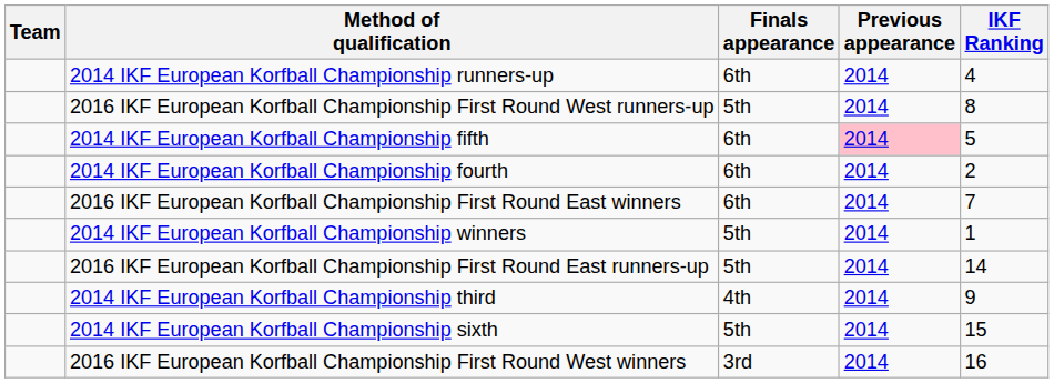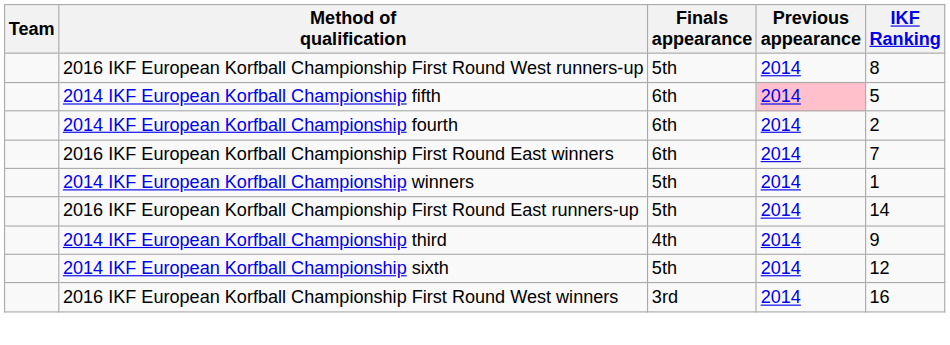 <table class="wikitable sortable" style="text-align: left;">
 <tr>
 <th>Team</th>
 <th>Method of<br>qualification</th>
 <th>Finals<br>appearance</th>
 <th>Previous<br>appearance</th>
 <th><a href='#'>IKF<br>Ranking</a></th>
-</tr>
-<tr>
-<td></td>
-<td><a href='#'>2014 IKF European Korfball Championship</a> runners-up</td>
-<td data-sort-value="6">6th</td>
-<td data-sort-value="2014"><a href='#'>2014</a></td>
-<td data-sort-value="4">4</td>
 </tr>
 <tr>
 <td></td>
 <td>2016 IKF European Korfball Championship First Round West runners-up</td>
 <td data-sort-value="5">5th</td>
 <td data-sort-value="2014"><a href='#'>2014</a></td>
 <td data-sort-value="8">8</td>
 </tr>
 <tr>
 <td></td>
 <td><a href='#'>2014 IKF European Korfball Championship</a> fifth</td>
 <td data-sort-value="6">6th</td>
 <td data-sort-value="2014" style="background: pink;"><a href='#'>2014</a></td>
 <td data-sort-value="6">5</td>
 </tr>
 <tr>
 <td></td>
 <td><a href='#'>2014 IKF European Korfball Championship</a> fourth</td>
 <td data-sort-value="6">6th</td>
 <td data-sort-value="2014"><a href='#'>2014</a></td>
 <td data-sort-value="3">2</td>
 </tr>
 <tr>
 <td></td>
 <td>2016 IKF European Korfball Championship First Round East winners</td>
 <td data-sort-value="6">6th</td>
 <td data-sort-value="2014"><a href='#'>2014</a></td>
 <td data-sort-value="7">7</td>
 </tr>
 <tr>
 <td></td>
 <td><a href='#'>2014 IKF European Korfball Championship</a> winners</td>
 <td data-sort-value="5">5th</td>
 <td data-sort-value="2014"><a href='#'>2014</a></td>
 <td data-sort-value="1">1</td>
 </tr>
 <tr>
 <td></td>
 <td>2016 IKF European Korfball Championship First Round East runners-up</td>
 <td data-sort-value="5">5th</td>
 <td data-sort-value="2014"><a href='#'>2014</a></td>
 <td data-sort-value="14">14</td>
 </tr>
 <tr>
 <td></td>
 <td><a href='#'>2014 IKF European Korfball Championship</a> third</td>
 <td data-sort-value="4">4th</td>
 <td data-sort-value="2014"><a href='#'>2014</a></td>
 <td data-sort-value="9">9</td>
 </tr>
 <tr>
 <td></td>
 <td><a href='#'>2014 IKF European Korfball Championship</a> sixth</td>
 <td data-sort-value="5">5th</td>
 <td data-sort-value="2014"><a href='#'>2014</a></td>
-<td data-sort-value="12">15</td>
+<td data-sort-value="12">12</td>
 </tr>
 <tr>
 <td></td>
 <td>2016 IKF European Korfball Championship First Round West winners</td>
 <td data-sort-value="3">3rd</td>
 <td data-sort-value="2014"><a href='#'>2014</a></td>
 <td data-sort-value="16">16</td>
 </tr>
 </table>
